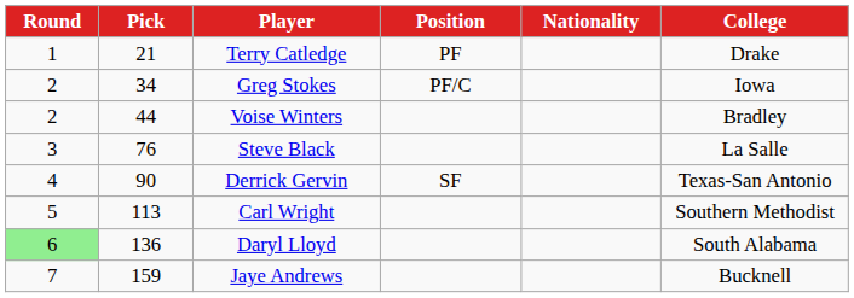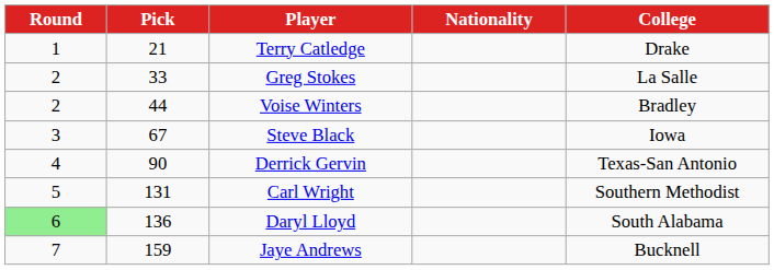 <table class="wikitable sortable sortable">
 <tr>
 <th style="background:#d22; color:#FFFFFF" width="10%">Round</th>
 <th style="background:#d22; color:#FFFFFF" width="10%">Pick</th>
 <th style="background:#d22; color:#FFFFFF" width="20%">Player</th>
-<th style="background:#d22; color:#FFFFFF" width="15%">Position</th>
 <th style="background:#d22; color:#FFFFFF" width="15%">Nationality</th>
 <th style="background:#d22; color:#FFFFFF" width="20%">College</th>
 </tr>
 <tr style="text-align: center">
 <td>1</td>
 <td>21</td>
 <td><a href='#'>Terry Catledge</a></td>
-<td>PF</td>
 <td></td>
 <td>Drake</td>
 </tr>
 <tr style="text-align: center">
 <td>2</td>
-<td>34</td>
+<td>33</td>
 <td><a href='#'>Greg Stokes</a></td>
-<td>PF/C</td>
 <td></td>
-<td>Iowa</td>
+<td>La Salle</td>
 </tr>
 <tr style="text-align: center">
 <td>2</td>
 <td>44</td>
 <td><a href='#'>Voise Winters</a></td>
 <td></td>
-<td></td>
 <td>Bradley</td>
 </tr>
 <tr style="text-align: center">
 <td>3</td>
-<td>76</td>
+<td>67</td>
 <td><a href='#'>Steve Black</a></td>
 <td></td>
-<td></td>
-<td>La Salle</td>
+<td>Iowa</td>
 </tr>
 <tr style="text-align: center">
 <td>4</td>
 <td>90</td>
 <td><a href='#'>Derrick Gervin</a></td>
-<td>SF</td>
 <td></td>
 <td>Texas-San Antonio</td>
 </tr>
 <tr style="text-align: center">
 <td>5</td>
-<td>113</td>
+<td>131</td>
 <td><a href='#'>Carl Wright</a></td>
-<td></td>
 <td></td>
 <td>Southern Methodist</td>
 </tr>
 <tr style="text-align: center">
 <td style="background: lightgreen;">6</td>
 <td>136</td>
 <td><a href='#'>Daryl Lloyd</a></td>
 <td></td>
-<td></td>
 <td>South Alabama</td>
 </tr>
 <tr style="text-align: center">
 <td>7</td>
 <td>159</td>
 <td><a href='#'>Jaye Andrews</a></td>
 <td></td>
-<td></td>
 <td>Bucknell</td>
 </tr>
 </table>
